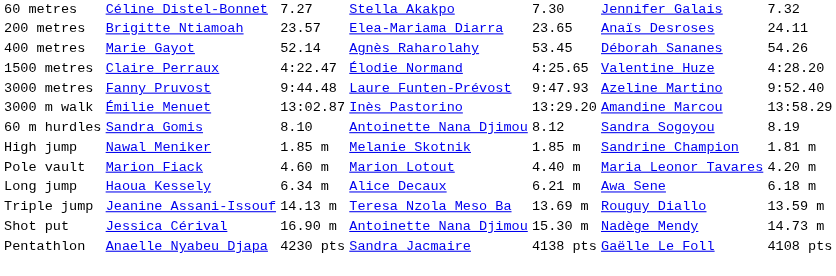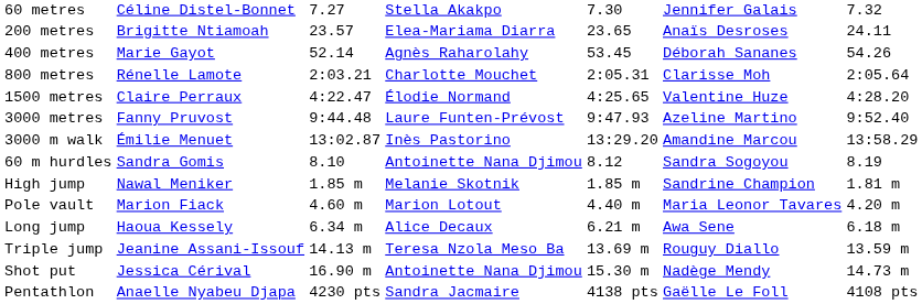 <table>
 <tr>
 <td>60 metres</td>
 <td><a href='#'>Céline Distel-Bonnet</a></td>
 <td>7.27</td>
 <td><a href='#'>Stella Akakpo</a></td>
 <td>7.30</td>
 <td><a href='#'>Jennifer Galais</a></td>
 <td>7.32</td>
 </tr>
 <tr>
 <td>200 metres</td>
 <td><a href='#'>Brigitte Ntiamoah</a></td>
 <td>23.57</td>
 <td><a href='#'>Elea-Mariama Diarra</a></td>
 <td>23.65</td>
 <td><a href='#'>Anaïs Desroses</a></td>
 <td>24.11</td>
 </tr>
 <tr>
 <td>400 metres</td>
 <td><a href='#'>Marie Gayot</a></td>
 <td>52.14</td>
 <td><a href='#'>Agnès Raharolahy</a></td>
 <td>53.45</td>
 <td><a href='#'>Déborah Sananes</a></td>
 <td>54.26</td>
+</tr>
+<tr>
+<td>800 metres</td>
+<td><a href='#'>Rénelle Lamote</a></td>
+<td>2:03.21</td>
+<td><a href='#'>Charlotte Mouchet</a></td>
+<td>2:05.31</td>
+<td><a href='#'>Clarisse Moh</a></td>
+<td>2:05.64</td>
 </tr>
 <tr>
 <td>1500 metres</td>
 <td><a href='#'>Claire Perraux</a></td>
 <td>4:22.47</td>
 <td><a href='#'>Élodie Normand</a></td>
 <td>4:25.65</td>
 <td><a href='#'>Valentine Huze</a></td>
 <td>4:28.20</td>
 </tr>
 <tr>
 <td>3000 metres</td>
 <td><a href='#'>Fanny Pruvost</a></td>
 <td>9:44.48</td>
 <td><a href='#'>Laure Funten-Prévost</a></td>
 <td>9:47.93</td>
 <td><a href='#'>Azeline Martino</a></td>
 <td>9:52.40</td>
 </tr>
 <tr>
 <td>3000 m walk</td>
 <td><a href='#'>Émilie Menuet</a></td>
 <td>13:02.87</td>
 <td><a href='#'>Inès Pastorino</a></td>
 <td>13:29.20</td>
 <td><a href='#'>Amandine Marcou</a></td>
 <td>13:58.29</td>
 </tr>
 <tr>
 <td>60 m hurdles</td>
 <td><a href='#'>Sandra Gomis</a></td>
 <td>8.10</td>
 <td><a href='#'>Antoinette Nana Djimou</a></td>
 <td>8.12</td>
 <td><a href='#'>Sandra Sogoyou</a></td>
 <td>8.19</td>
 </tr>
 <tr>
 <td>High jump</td>
 <td><a href='#'>Nawal Meniker</a></td>
 <td>1.85 m</td>
 <td><a href='#'>Melanie Skotnik</a></td>
 <td>1.85 m</td>
 <td><a href='#'>Sandrine Champion</a></td>
 <td>1.81 m</td>
 </tr>
 <tr>
 <td>Pole vault</td>
 <td><a href='#'>Marion Fiack</a></td>
 <td>4.60 m</td>
 <td><a href='#'>Marion Lotout</a></td>
 <td>4.40 m</td>
 <td><a href='#'>Maria Leonor Tavares</a></td>
 <td>4.20 m</td>
 </tr>
 <tr>
 <td>Long jump</td>
 <td><a href='#'>Haoua Kessely</a></td>
 <td>6.34 m</td>
 <td><a href='#'>Alice Decaux</a></td>
 <td>6.21 m</td>
 <td><a href='#'>Awa Sene</a></td>
 <td>6.18 m</td>
 </tr>
 <tr>
 <td>Triple jump</td>
 <td><a href='#'>Jeanine Assani-Issouf</a></td>
 <td>14.13 m</td>
 <td><a href='#'>Teresa Nzola Meso Ba</a></td>
 <td>13.69 m</td>
 <td><a href='#'>Rouguy Diallo</a></td>
 <td>13.59 m</td>
 </tr>
 <tr>
 <td>Shot put</td>
 <td><a href='#'>Jessica Cérival</a></td>
 <td>16.90 m</td>
 <td><a href='#'>Antoinette Nana Djimou</a></td>
 <td>15.30 m</td>
 <td><a href='#'>Nadège Mendy</a></td>
 <td>14.73 m</td>
 </tr>
 <tr>
 <td>Pentathlon</td>
 <td><a href='#'>Anaelle Nyabeu Djapa</a></td>
 <td>4230 pts</td>
 <td><a href='#'>Sandra Jacmaire</a></td>
 <td>4138 pts</td>
 <td><a href='#'>Gaëlle Le Foll</a></td>
 <td>4108 pts</td>
 </tr>
 </table>
